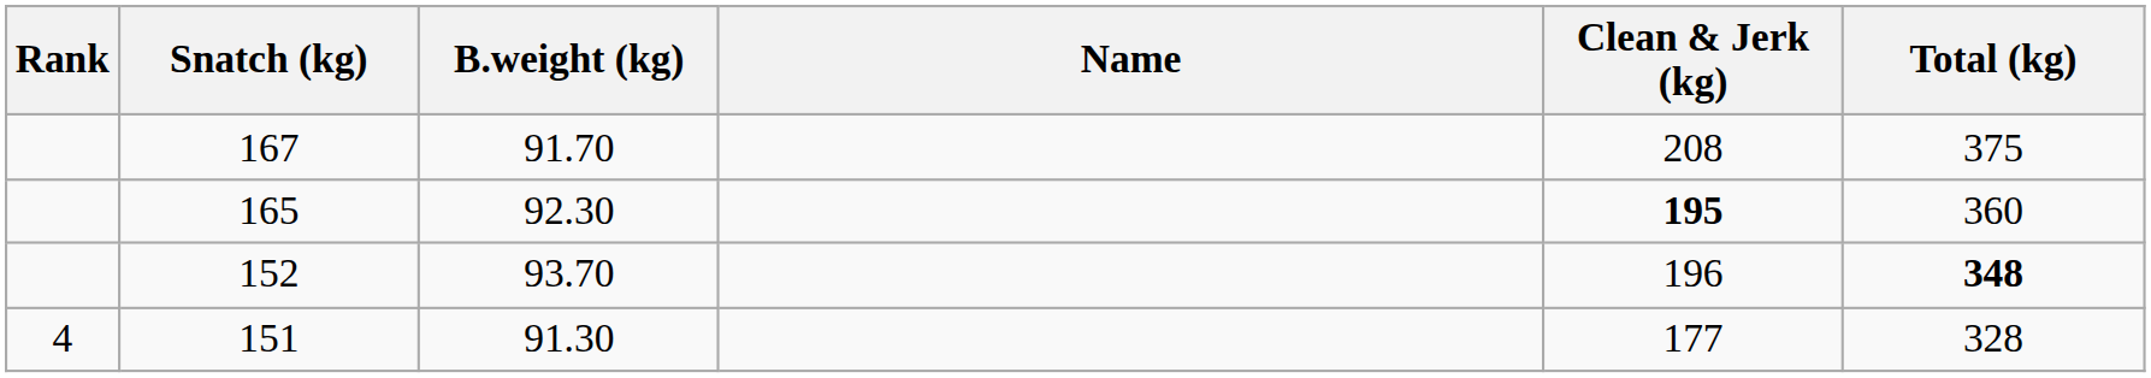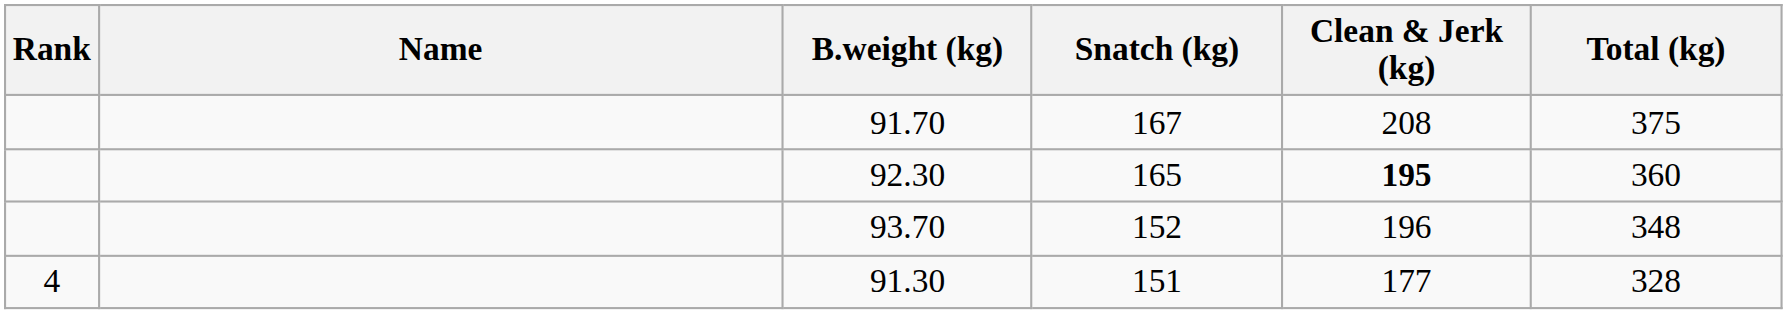 <table class="wikitable" style="text-align:center;">
 <tr>
 <th>Rank</th>
+<th style="width:20em;">Name</th>
+<th style="width:7em;">B.weight (kg)</th>
 <th style="width:7em;">Snatch (kg)</th>
-<th style="width:7em;">B.weight (kg)</th>
-<th style="width:20em;">Name</th>
 <th style="width:7em;">Clean & Jerk (kg)</th>
 <th style="width:7em;">Total (kg)</th>
 </tr>
 <tr>
 <td></td>
+<td align=left></td>
+<td>91.70</td>
 <td>167</td>
-<td>91.70</td>
-<td align=left></td>
 <td>208</td>
 <td>375</td>
 </tr>
 <tr>
 <td></td>
+<td align=left></td>
+<td>92.30</td>
 <td>165</td>
-<td>92.30</td>
-<td align=left></td>
 <td><strong>195</strong></td>
 <td>360</td>
 </tr>
 <tr>
 <td></td>
+<td align=left></td>
+<td>93.70</td>
 <td>152</td>
-<td>93.70</td>
-<td align=left></td>
 <td>196</td>
-<td><strong>348</strong></td>
+<td>348</td>
 </tr>
 <tr>
 <td>4</td>
+<td align=left></td>
+<td>91.30</td>
 <td>151</td>
-<td>91.30</td>
-<td align=left></td>
 <td>177</td>
 <td>328</td>
 </tr>
 </table>
